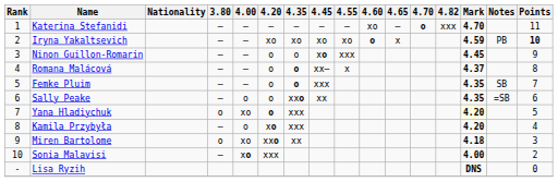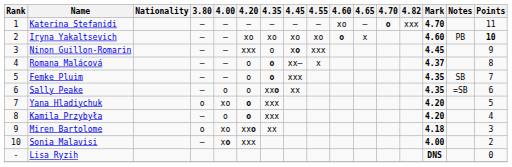 <table class="wikitable sortable" style="text-align:center">
 <tr>
 <th>Rank</th>
 <th>Name</th>
 <th>Nationality</th>
 <th>3.80</th>
 <th>4.00</th>
 <th>4.20</th>
 <th>4.35</th>
 <th>4.45</th>
 <th>4.55</th>
 <th>4.60</th>
 <th>4.65</th>
 <th>4.70</th>
 <th>4.82</th>
 <th>Mark</th>
 <th>Notes</th>
 <th>Points</th>
 </tr>
 <tr>
 <td>1</td>
 <td align=left><a href='#'>Katerina Stefanidi</a></td>
 <td align=left></td>
 <td>–</td>
 <td>–</td>
 <td>–</td>
 <td>–</td>
 <td>–</td>
 <td>–</td>
 <td>xo</td>
 <td>–</td>
 <td><strong>o</strong></td>
 <td>xxx</td>
 <td><strong>4.70</strong></td>
 <td></td>
 <td>11</td>
 </tr>
 <tr>
 <td>2</td>
 <td align=left><a href='#'>Iryna Yakaltsevich</a></td>
 <td align=left></td>
 <td>–</td>
 <td>–</td>
 <td>xo</td>
 <td>xo</td>
 <td>xo</td>
 <td>xo</td>
 <td><strong>o</strong></td>
 <td>x</td>
 <td></td>
 <td></td>
-<td><strong>4.59</strong></td>
+<td><strong>4.60</strong></td>
 <td>PB</td>
 <td><strong>10</strong></td>
 </tr>
 <tr>
 <td>3</td>
 <td align=left><a href='#'>Ninon Guillon-Romarin</a></td>
 <td align=left></td>
 <td>–</td>
 <td>–</td>
-<td>o</td>
+<td>xxx</td>
 <td>o</td>
 <td>x<strong>o</strong></td>
 <td>xxx</td>
 <td></td>
 <td></td>
 <td></td>
 <td></td>
 <td><strong>4.45</strong></td>
 <td></td>
 <td>9</td>
 </tr>
 <tr>
 <td>4</td>
 <td align=left><a href='#'>Romana Malácová</a></td>
 <td align=left></td>
 <td>–</td>
 <td>–</td>
 <td>o</td>
 <td><strong>o</strong></td>
 <td>xx–</td>
 <td>x</td>
 <td></td>
 <td></td>
 <td></td>
 <td></td>
 <td><strong>4.37</strong></td>
 <td></td>
 <td>8</td>
 </tr>
 <tr>
 <td>5</td>
 <td align=left><a href='#'>Femke Pluim</a></td>
 <td align=left></td>
 <td>–</td>
 <td>–</td>
 <td>o</td>
 <td><strong>o</strong></td>
 <td>xxx</td>
 <td></td>
 <td></td>
 <td></td>
 <td></td>
 <td></td>
 <td><strong>4.35</strong></td>
 <td>SB</td>
 <td>7</td>
 </tr>
 <tr>
 <td>6</td>
 <td align=left><a href='#'>Sally Peake</a></td>
 <td align=left></td>
 <td>–</td>
 <td>o</td>
 <td>o</td>
 <td>xx<strong>o</strong></td>
 <td>xx</td>
 <td></td>
 <td></td>
 <td></td>
 <td></td>
 <td></td>
 <td><strong>4.35</strong></td>
 <td>=SB</td>
 <td>6</td>
 </tr>
 <tr>
 <td>7</td>
 <td align=left><a href='#'>Yana Hladiychuk</a></td>
 <td align=left></td>
 <td>o</td>
 <td>xo</td>
 <td><strong>o</strong></td>
 <td>xxx</td>
 <td></td>
 <td></td>
 <td></td>
 <td></td>
 <td></td>
 <td></td>
-<td style="background: lightyellow;"><strong>4.20</strong></td>
+<td><strong>4.20</strong></td>
 <td></td>
 <td>5</td>
 </tr>
 <tr>
 <td>8</td>
 <td align=left><a href='#'>Kamila Przybyła</a></td>
 <td align=left></td>
 <td>–</td>
 <td>o</td>
-<td>x<strong>o</strong></td>
+<td><strong>o</strong></td>
 <td>xxx</td>
 <td></td>
 <td></td>
 <td></td>
 <td></td>
 <td></td>
 <td></td>
 <td><strong>4.20</strong></td>
 <td></td>
 <td>4</td>
 </tr>
 <tr>
 <td>9</td>
 <td align=left><a href='#'>Miren Bartolome</a></td>
 <td align=left></td>
 <td>o</td>
 <td>xo</td>
 <td>xx<strong>o</strong></td>
 <td>xx</td>
 <td></td>
 <td></td>
 <td></td>
 <td></td>
 <td></td>
 <td></td>
 <td><strong>4.18</strong></td>
 <td></td>
 <td>3</td>
 </tr>
 <tr>
 <td>10</td>
 <td align=left><a href='#'>Sonia Malavisi</a></td>
 <td align=left></td>
 <td>–</td>
 <td>x<strong>o</strong></td>
 <td>xxx</td>
 <td></td>
 <td></td>
 <td></td>
 <td></td>
 <td></td>
 <td></td>
 <td></td>
 <td><strong>4.00</strong></td>
 <td></td>
 <td>2</td>
 </tr>
 <tr>
 <td>-</td>
 <td align=left><a href='#'>Lisa Ryzih</a></td>
 <td align=left></td>
 <td></td>
 <td></td>
 <td></td>
 <td></td>
 <td></td>
 <td></td>
 <td></td>
 <td></td>
 <td></td>
 <td></td>
 <td><strong>DNS</strong></td>
 <td></td>
 <td>0</td>
 </tr>
 <tr>
 </tr>
 </table>
